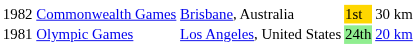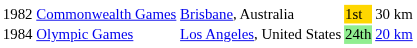 <table>
 <tr>
 <td>1982</td>
 <td><a href='#'>Commonwealth Games</a></td>
 <td><a href='#'>Brisbane</a>, Australia</td>
 <td bgcolor="gold">1st</td>
 <td>30 km</td>
 </tr>
 <tr>
-<td>1981</td>
+<td>1984</td>
 <td><a href='#'>Olympic Games</a></td>
 <td><a href='#'>Los Angeles</a>, United States</td>
 <td style="background: lightgreen;">24th</td>
 <td><a href='#'>20 km</a></td>
 </tr>
 </table>
